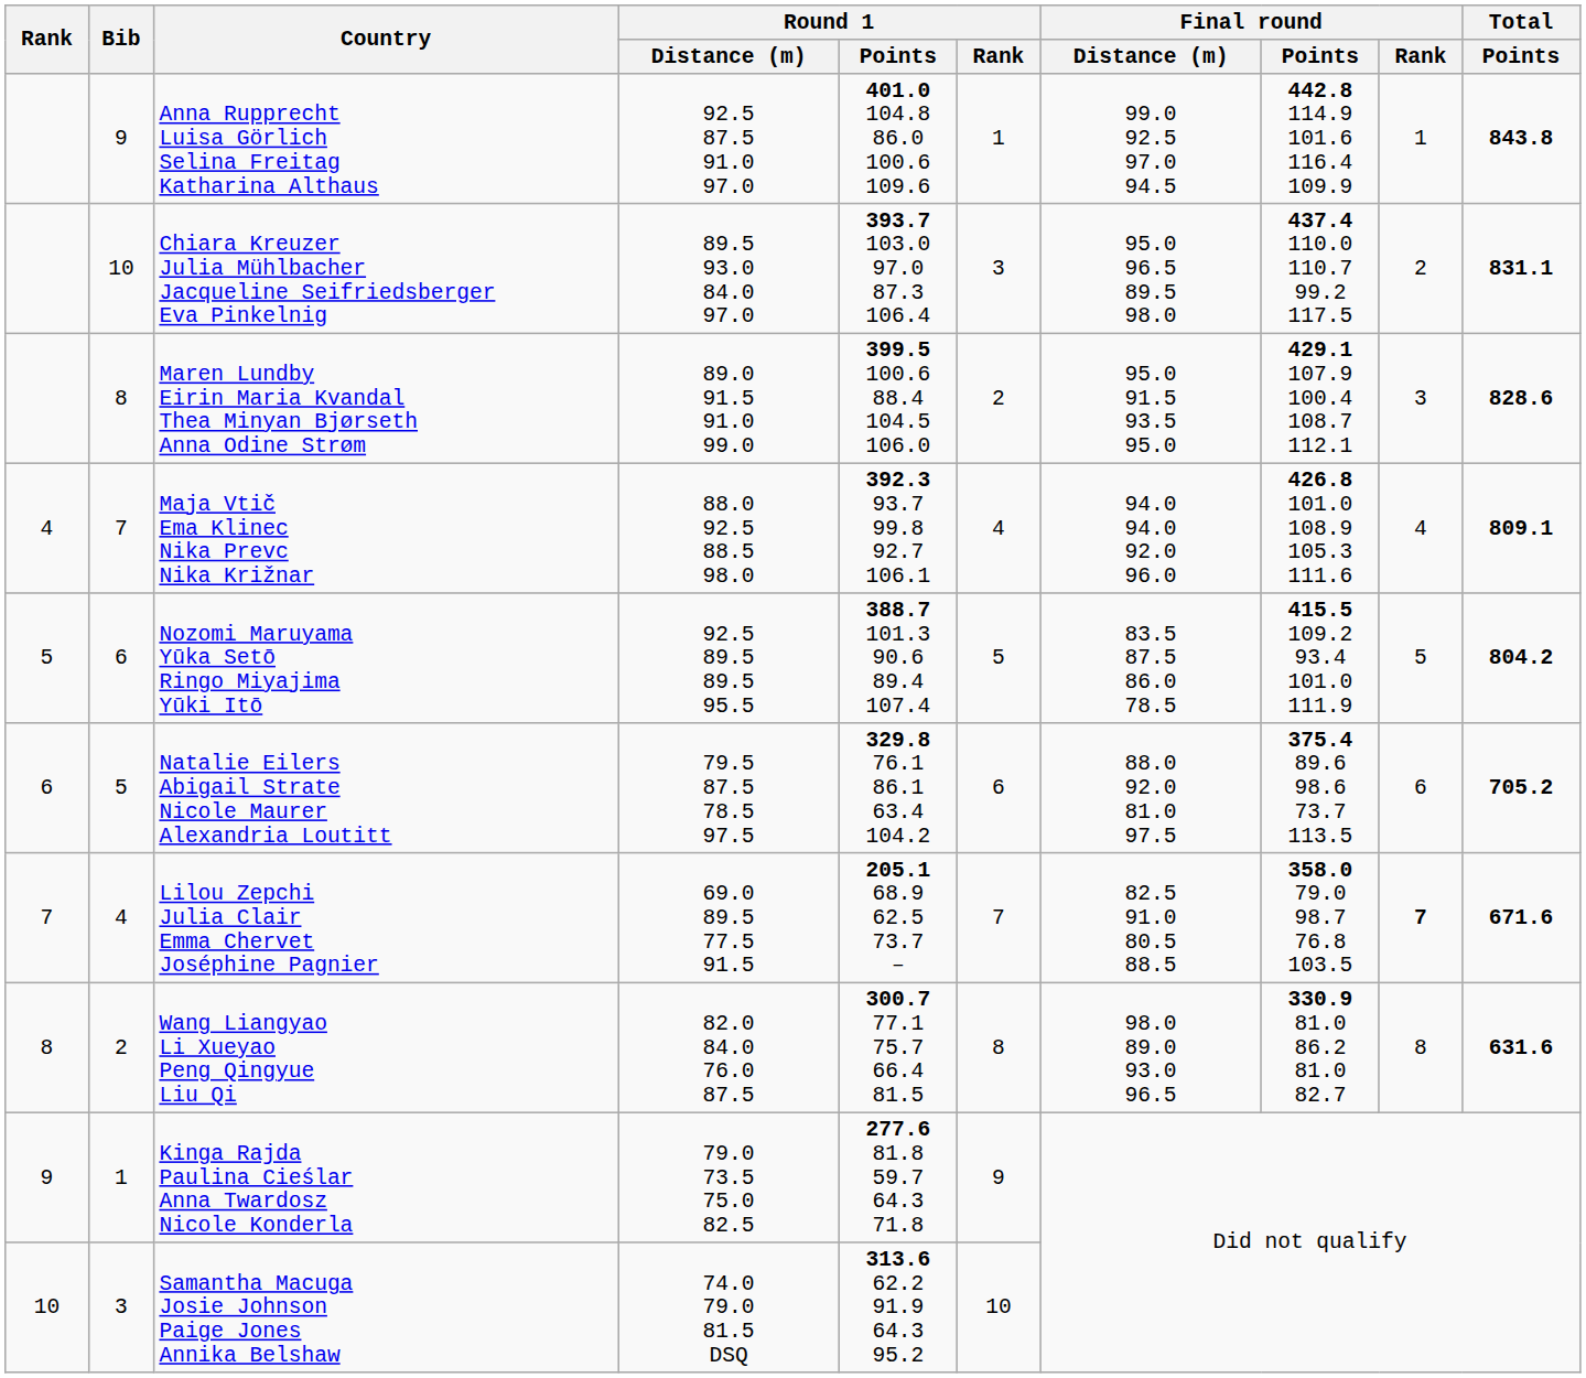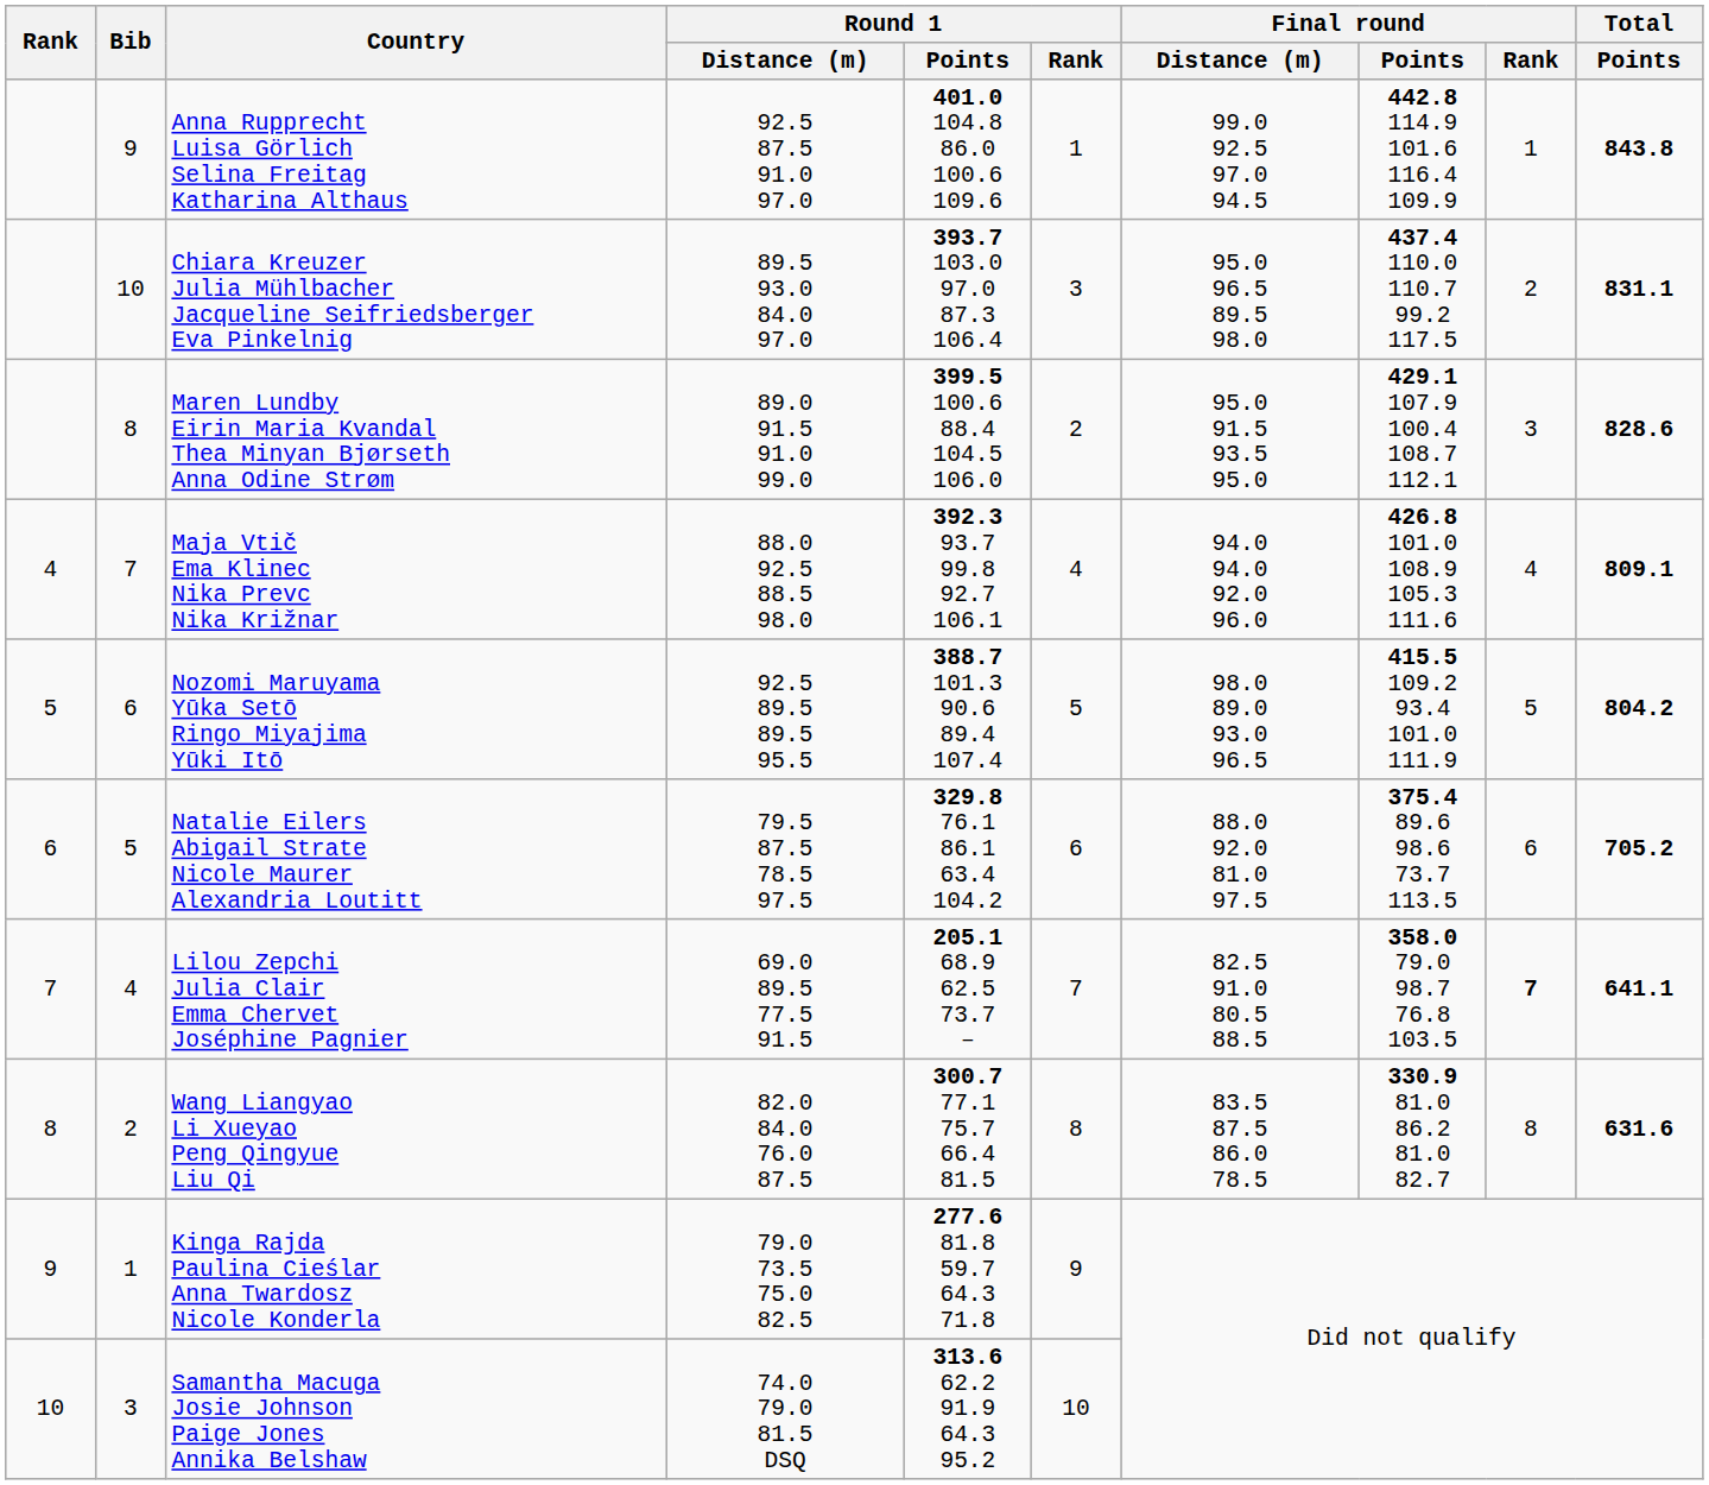 <table class="wikitable sortable" style="text-align:center;font-size:97%" width=73%>
 <tr>
 <th rowspan=2>Rank</th>
 <th rowspan=2>Bib</th>
 <th rowspan=2>Country</th>
 <th colspan=3>Round 1</th>
 <th colspan=3>Final round</th>
 <th>Total</th>
 </tr>
 <tr>
 <th>Distance (m)</th>
 <th>Points</th>
 <th>Rank</th>
 <th>Distance (m)</th>
 <th>Points</th>
 <th>Rank</th>
 <th>Points</th>
 </tr>
 <tr>
 <td></td>
 <td>9</td>
 <td align=left><br><a href='#'>Anna Rupprecht</a><br><a href='#'>Luisa Görlich</a><br><a href='#'>Selina Freitag</a><br><a href='#'>Katharina Althaus</a></td>
 <td><br>92.5<br>87.5<br>91.0<br>97.0</td>
 <td><strong>401.0</strong><br>104.8<br>86.0<br>100.6<br>109.6</td>
 <td>1</td>
 <td><br>99.0<br>92.5<br>97.0<br>94.5</td>
 <td><strong>442.8</strong><br>114.9<br>101.6<br>116.4<br>109.9</td>
 <td>1</td>
 <td><strong>843.8</strong></td>
 </tr>
 <tr>
 <td></td>
 <td>10</td>
 <td align=left><br><a href='#'>Chiara Kreuzer</a><br><a href='#'>Julia Mühlbacher</a><br><a href='#'>Jacqueline Seifriedsberger</a><br><a href='#'>Eva Pinkelnig</a></td>
 <td><br>89.5<br>93.0<br>84.0<br>97.0</td>
 <td><strong>393.7</strong><br>103.0<br>97.0<br>87.3<br>106.4</td>
 <td>3</td>
 <td><br>95.0<br>96.5<br>89.5<br>98.0</td>
 <td><strong>437.4</strong><br>110.0<br>110.7<br>99.2<br>117.5</td>
 <td>2</td>
 <td><strong>831.1</strong></td>
 </tr>
 <tr>
 <td></td>
 <td>8</td>
 <td align=left><br><a href='#'>Maren Lundby</a><br><a href='#'>Eirin Maria Kvandal</a><br><a href='#'>Thea Minyan Bjørseth</a><br><a href='#'>Anna Odine Strøm</a></td>
 <td><br>89.0<br>91.5<br>91.0<br>99.0</td>
 <td><strong>399.5</strong><br>100.6<br>88.4<br>104.5<br>106.0</td>
 <td>2</td>
 <td><br>95.0<br>91.5<br>93.5<br>95.0</td>
 <td><strong>429.1</strong><br>107.9<br>100.4<br>108.7<br>112.1</td>
 <td>3</td>
 <td><strong>828.6</strong></td>
 </tr>
 <tr>
 <td>4</td>
 <td>7</td>
 <td align=left><br><a href='#'>Maja Vtič</a><br><a href='#'>Ema Klinec</a><br><a href='#'>Nika Prevc</a><br><a href='#'>Nika Križnar</a></td>
 <td><br>88.0<br>92.5<br>88.5<br>98.0</td>
 <td><strong>392.3</strong><br>93.7<br>99.8<br>92.7<br>106.1</td>
 <td>4</td>
 <td><br>94.0<br>94.0<br>92.0<br>96.0</td>
 <td><strong>426.8</strong><br>101.0<br>108.9<br>105.3<br>111.6</td>
 <td>4</td>
 <td><strong>809.1</strong></td>
 </tr>
 <tr>
 <td>5</td>
 <td>6</td>
 <td align=left><br><a href='#'>Nozomi Maruyama</a><br><a href='#'>Yūka Setō</a><br><a href='#'>Ringo Miyajima</a><br><a href='#'>Yūki Itō</a></td>
 <td><br>92.5<br>89.5<br>89.5<br>95.5</td>
 <td><strong>388.7</strong><br>101.3<br>90.6<br>89.4<br>107.4</td>
 <td>5</td>
-<td><br>83.5<br>87.5<br>86.0<br>78.5</td>
+<td><br>98.0<br>89.0<br>93.0<br>96.5</td>
 <td><strong>415.5</strong><br>109.2<br>93.4<br>101.0<br>111.9</td>
 <td>5</td>
 <td><strong>804.2</strong></td>
 </tr>
 <tr>
 <td>6</td>
 <td>5</td>
 <td align=left><br><a href='#'>Natalie Eilers</a><br><a href='#'>Abigail Strate</a><br><a href='#'>Nicole Maurer</a><br><a href='#'>Alexandria Loutitt</a></td>
 <td><br>79.5<br>87.5<br>78.5<br>97.5</td>
 <td><strong>329.8</strong><br>76.1<br>86.1<br>63.4<br>104.2</td>
 <td>6</td>
 <td><br>88.0<br>92.0<br>81.0<br>97.5</td>
 <td><strong>375.4</strong><br>89.6<br>98.6<br>73.7<br>113.5</td>
 <td>6</td>
 <td><strong>705.2</strong></td>
 </tr>
 <tr>
 <td>7</td>
 <td>4</td>
 <td align=left><br><a href='#'>Lilou Zepchi</a><br><a href='#'>Julia Clair</a><br><a href='#'>Emma Chervet</a><br><a href='#'>Joséphine Pagnier</a></td>
 <td><br>69.0<br>89.5<br>77.5<br>91.5</td>
 <td><strong>205.1</strong><br>68.9<br>62.5<br>73.7<br>–</td>
 <td>7</td>
 <td><br>82.5<br>91.0<br>80.5<br>88.5</td>
 <td><strong>358.0</strong><br>79.0<br>98.7<br>76.8<br>103.5</td>
 <td><strong>7</strong></td>
-<td><strong>671.6</strong></td>
+<td><strong>641.1</strong></td>
 </tr>
 <tr>
 <td>8</td>
 <td>2</td>
 <td align=left><br><a href='#'>Wang Liangyao</a><br><a href='#'>Li Xueyao</a><br><a href='#'>Peng Qingyue</a><br><a href='#'>Liu Qi</a></td>
 <td><br>82.0<br>84.0<br>76.0<br>87.5</td>
 <td><strong>300.7</strong><br>77.1<br>75.7<br>66.4<br>81.5</td>
 <td>8</td>
-<td><br>98.0<br>89.0<br>93.0<br>96.5</td>
+<td><br>83.5<br>87.5<br>86.0<br>78.5</td>
 <td><strong>330.9</strong><br>81.0<br>86.2<br>81.0<br>82.7</td>
 <td>8</td>
 <td><strong>631.6</strong></td>
 </tr>
 <tr>
 <td>9</td>
 <td>1</td>
 <td align=left><br><a href='#'>Kinga Rajda</a><br><a href='#'>Paulina Cieślar</a><br><a href='#'>Anna Twardosz</a><br><a href='#'>Nicole Konderla</a></td>
 <td><br>79.0<br>73.5<br>75.0<br>82.5</td>
 <td><strong>277.6</strong><br>81.8<br>59.7<br>64.3<br>71.8</td>
 <td>9</td>
 <td colspan=4 rowspan=2>Did not qualify</td>
 </tr>
 <tr>
 <td>10</td>
 <td>3</td>
 <td align=left><br><a href='#'>Samantha Macuga</a><br><a href='#'>Josie Johnson</a><br><a href='#'>Paige Jones</a><br><a href='#'>Annika Belshaw</a></td>
 <td><br>74.0<br>79.0<br>81.5<br>DSQ</td>
 <td><strong>313.6</strong><br>62.2<br>91.9<br>64.3<br>95.2</td>
 <td>10</td>
 </tr>
 </table>
